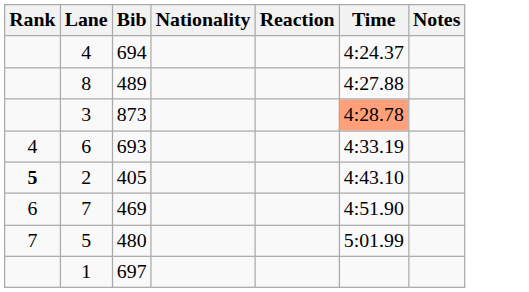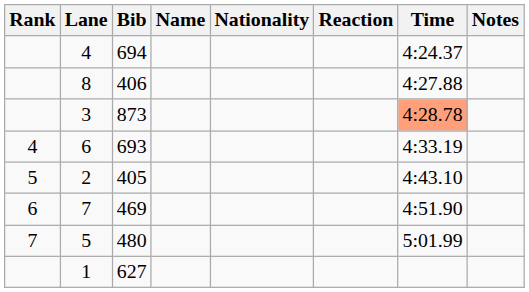 <table class="wikitable sortable" style="text-align:center">
 <tr>
 <th>Rank</th>
 <th>Lane</th>
 <th>Bib</th>
+<th>Name</th>
 <th>Nationality</th>
 <th>Reaction</th>
 <th>Time</th>
 <th>Notes</th>
 </tr>
 <tr>
 <td></td>
 <td>4</td>
 <td>694</td>
 <td align=left></td>
+<td align=left></td>
 <td></td>
 <td>4:24.37</td>
 <td></td>
 </tr>
 <tr>
 <td></td>
 <td>8</td>
-<td>489</td>
+<td>406</td>
+<td align=left></td>
 <td align=left></td>
 <td></td>
 <td>4:27.88</td>
 <td></td>
 </tr>
 <tr>
 <td></td>
 <td>3</td>
 <td>873</td>
 <td align=left></td>
+<td align=left></td>
 <td></td>
 <td style="background: lightsalmon;">4:28.78</td>
 <td></td>
 </tr>
 <tr>
 <td>4</td>
 <td>6</td>
 <td>693</td>
 <td align=left></td>
+<td align=left></td>
 <td></td>
 <td>4:33.19</td>
 <td></td>
 </tr>
 <tr>
-<td><strong>5</strong></td>
+<td>5</td>
 <td>2</td>
 <td>405</td>
+<td align=left></td>
 <td align=left></td>
 <td></td>
 <td>4:43.10</td>
 <td></td>
 </tr>
 <tr>
 <td>6</td>
 <td>7</td>
 <td>469</td>
 <td align=left></td>
+<td align=left></td>
 <td></td>
 <td>4:51.90</td>
 <td></td>
 </tr>
 <tr>
 <td>7</td>
 <td>5</td>
 <td>480</td>
 <td align=left></td>
+<td align=left></td>
 <td></td>
 <td>5:01.99</td>
 <td></td>
 </tr>
 <tr>
 <td></td>
 <td>1</td>
-<td>697</td>
+<td>627</td>
+<td align=left></td>
 <td align=left></td>
 <td></td>
 <td></td>
 <td><strong></strong></td>
 </tr>
 </table>
